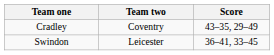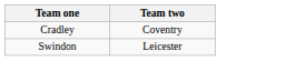 <table class="wikitable" style="text-align: center">
 <tr>
 <th width=150>Team one</th>
 <th width=150>Team two</th>
-<th width=120>Score</th>
 </tr>
 <tr>
 <td>Cradley</td>
 <td>Coventry</td>
-<td>43–35, 29–49</td>
 </tr>
 <tr>
 <td>Swindon</td>
 <td>Leicester</td>
-<td>36–41, 33–45</td>
 </tr>
 </table>
